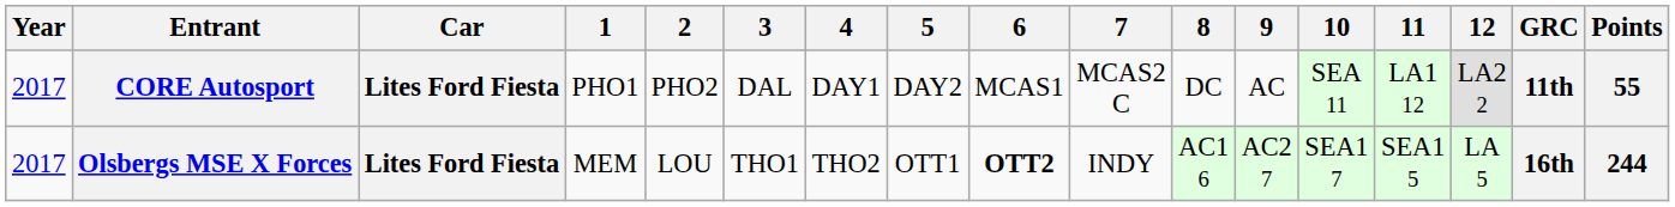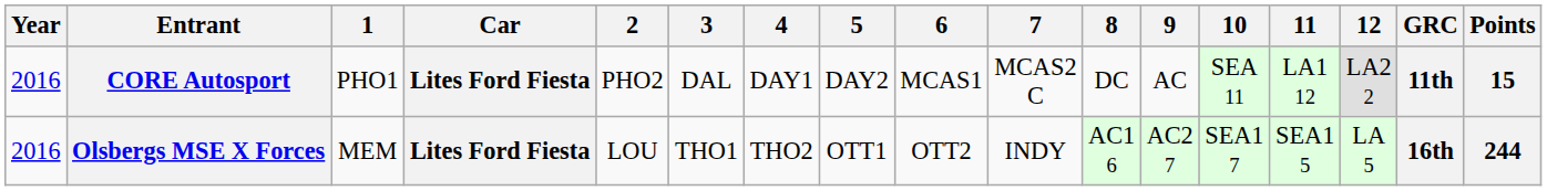 <table class="wikitable" border="1" style="text-align:center; font-size:90%;">
 <tr>
 <th>Year</th>
 <th>Entrant</th>
+<th>1</th>
 <th>Car</th>
-<th>1</th>
 <th>2</th>
 <th>3</th>
 <th>4</th>
 <th>5</th>
 <th>6</th>
 <th>7</th>
 <th>8</th>
 <th>9</th>
 <th>10</th>
 <th>11</th>
 <th>12</th>
 <th>GRC</th>
 <th>Points</th>
 </tr>
 <tr>
-<td><a href='#'>2017</a></td>
+<td><a href='#'>2016</a></td>
 <th><a href='#'>CORE Autosport</a></th>
+<td>PHO1<br><small></small></td>
 <th>Lites Ford Fiesta</th>
-<td>PHO1<br><small></small></td>
 <td>PHO2<br><small></small></td>
 <td>DAL<br><small></small></td>
 <td>DAY1<br><small></small></td>
 <td>DAY2<br><small></small></td>
 <td>MCAS1<br><small></small></td>
 <td>MCAS2<br>C</td>
 <td>DC<br><small></small></td>
 <td>AC<br><small></small></td>
 <td style="background:#DFFFDF;">SEA<br><small>11</small></td>
 <td style="background:#DFFFDF;">LA1<br><small>12</small></td>
 <td style="background:#DFDFDF;">LA2<br><small>2</small></td>
 <th>11th</th>
-<th>55</th>
+<th>15</th>
 </tr>
 <tr>
-<td><a href='#'>2017</a></td>
+<td><a href='#'>2016</a></td>
 <th><a href='#'>Olsbergs MSE X Forces</a></th>
+<td>MEM</td>
 <th>Lites Ford Fiesta</th>
-<td>MEM</td>
 <td>LOU</td>
 <td>THO1</td>
 <td>THO2</td>
 <td>OTT1</td>
-<td><strong>OTT2</strong></td>
+<td>OTT2</td>
 <td>INDY</td>
 <td style="background:#DFFFDF;">AC1<br><small>6</small></td>
 <td style="background:#DFFFDF;">AC2<br><small>7</small></td>
 <td style="background:#DFFFDF;">SEA1<br><small>7</small></td>
 <td style="background:#DFFFDF;">SEA1<br><small>5</small></td>
 <td style="background:#DFFFDF;">LA<br><small>5</small></td>
 <th>16th</th>
 <th>244</th>
 </tr>
 </table>
